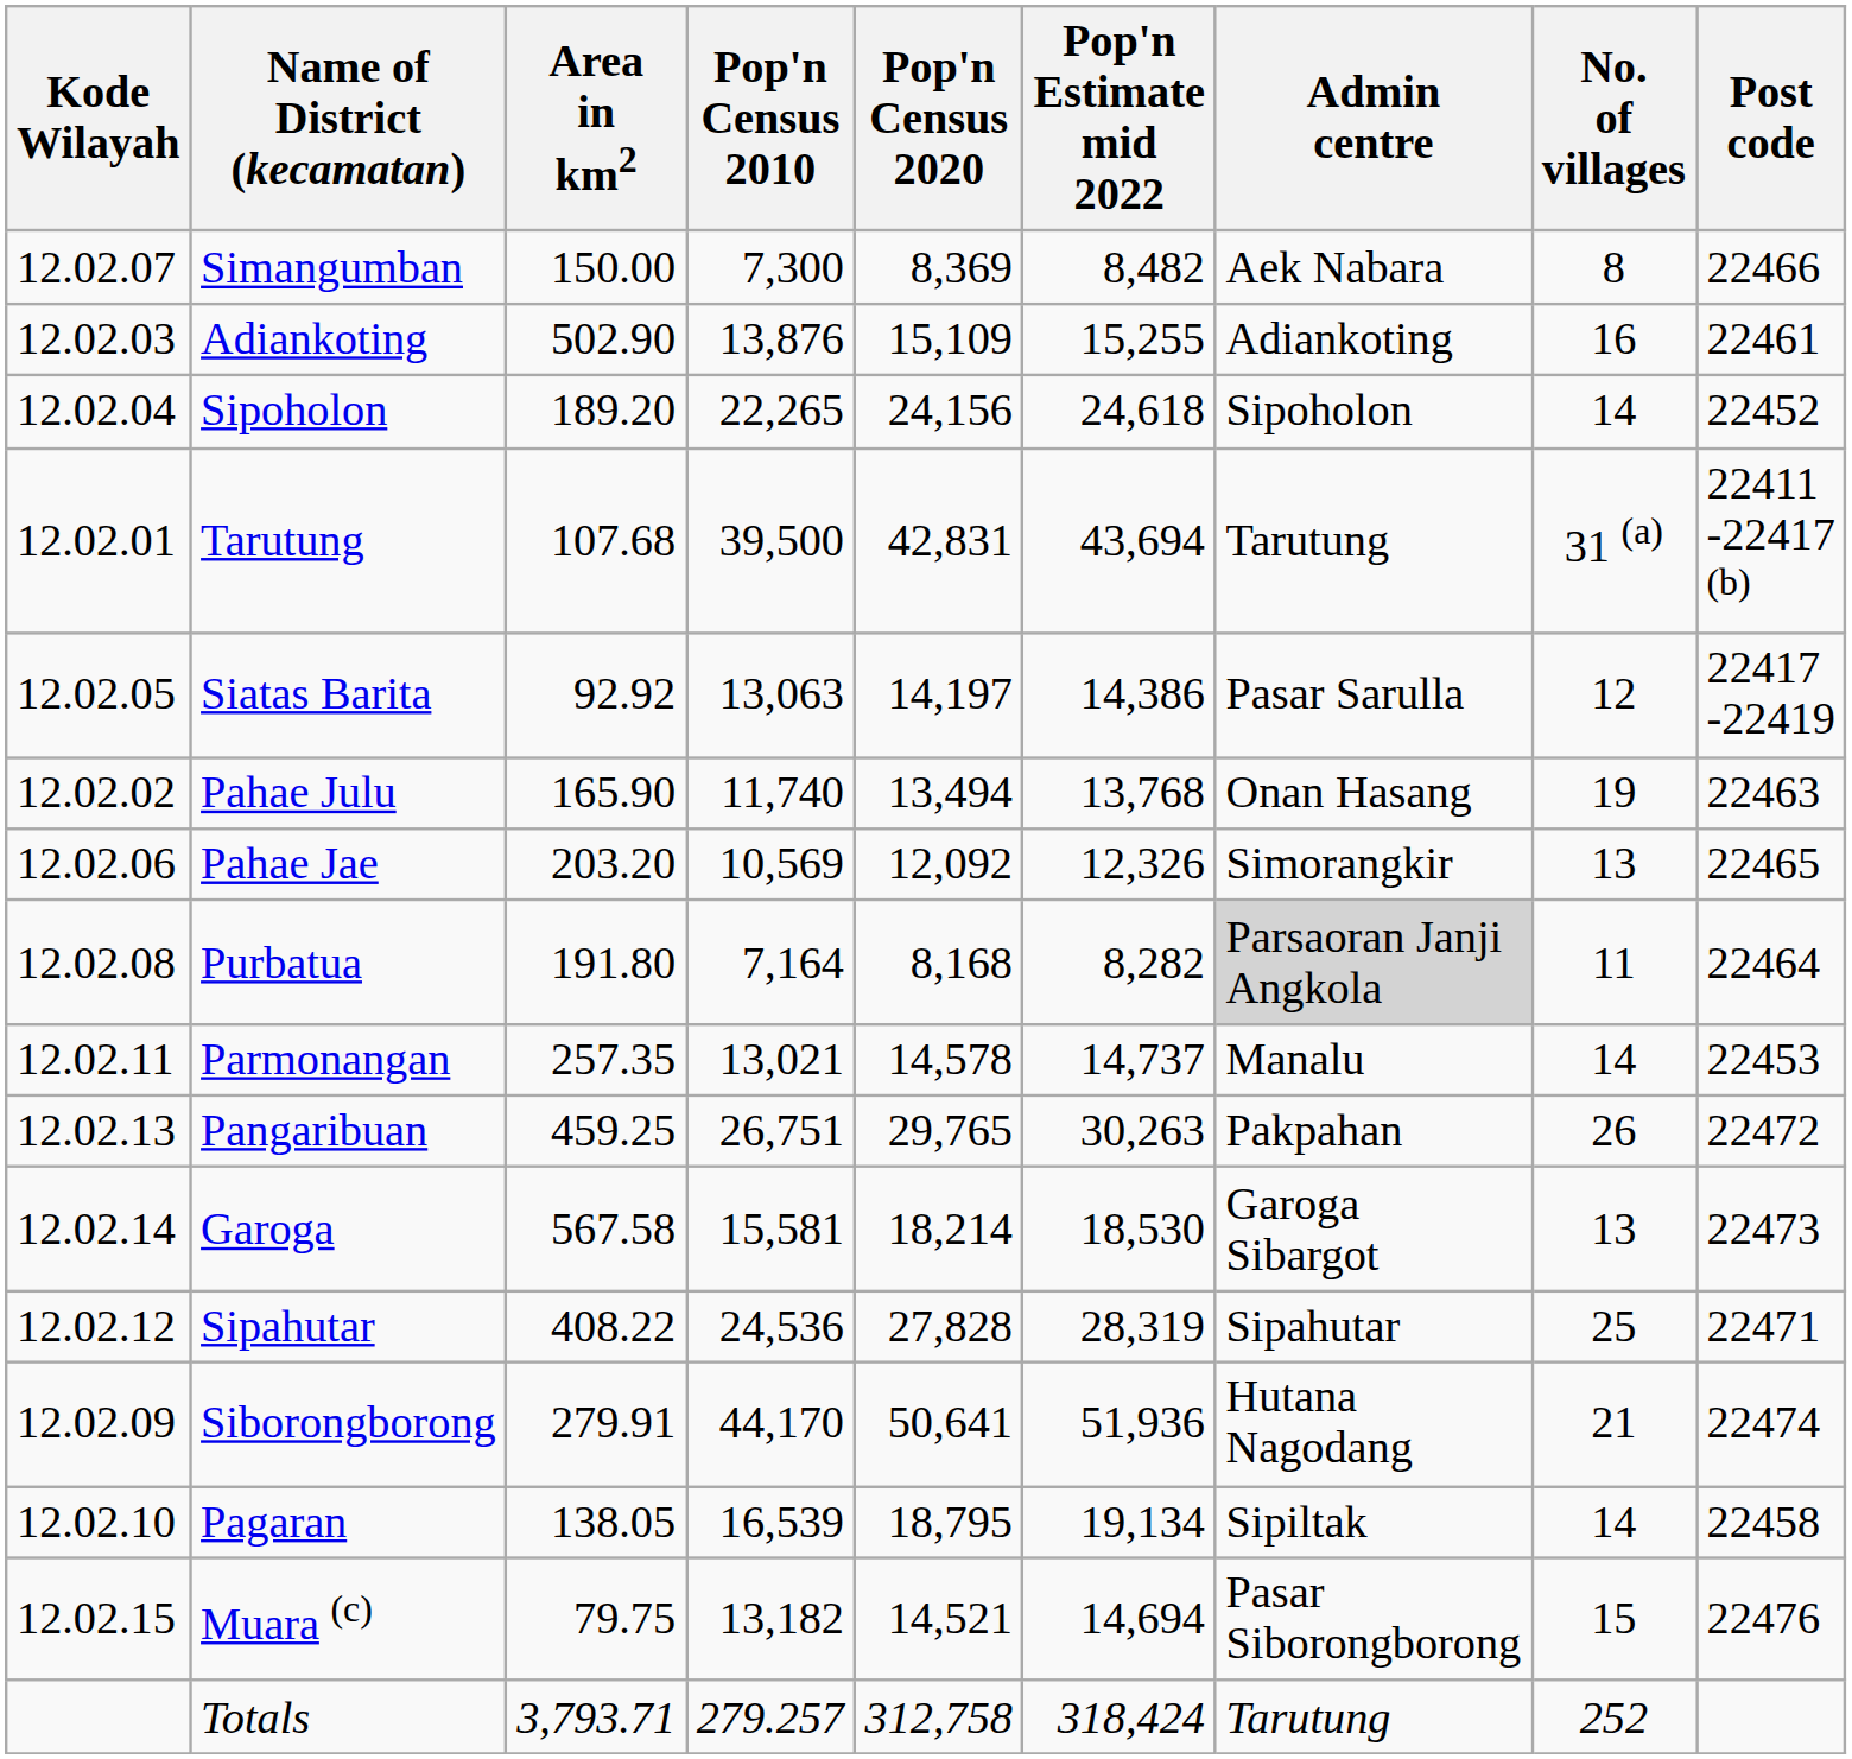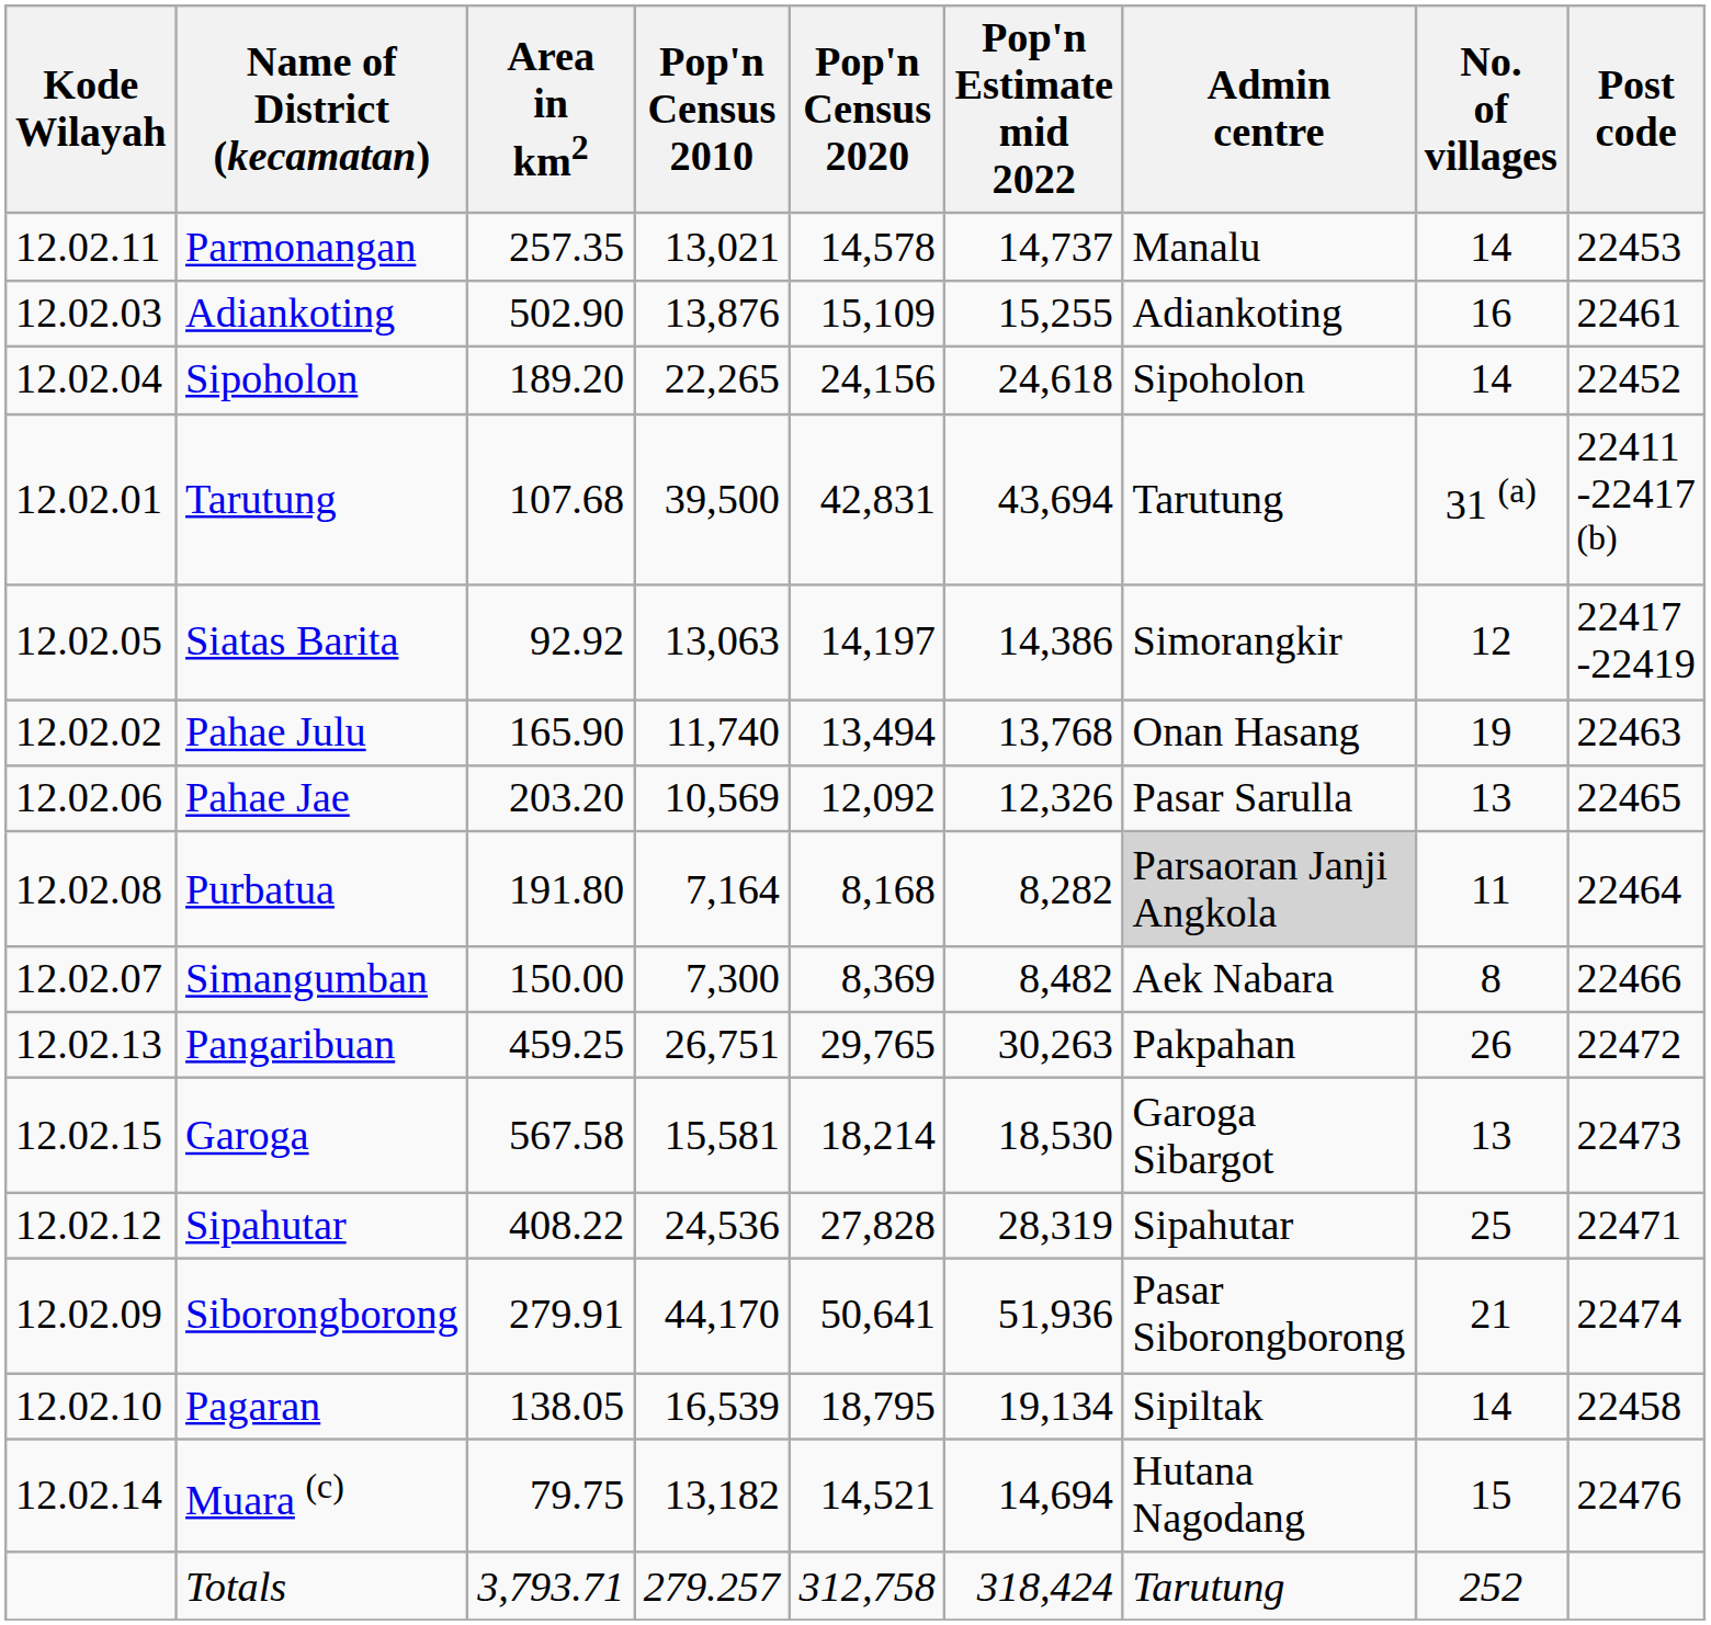 <table class="sortable wikitable">
 <tr>
 <th>Kode <br>Wilayah</th>
 <th>Name of<br>District<br>(<em>kecamatan</em>)</th>
 <th>Area<br>in <br>km<sup>2</sup></th>
 <th>Pop'n<br>Census<br>2010</th>
 <th>Pop'n<br>Census<br>2020</th>
 <th>Pop'n<br>Estimate<br>mid 2022</th>
 <th>Admin<br>centre</th>
 <th>No.<br>of<br>villages</th>
 <th>Post<br>code</th>
 </tr>
 <tr>
-<td>12.02.07</td>
-<td><a href='#'>Simangumban</a></td>
-<td align="right">150.00</td>
-<td align="right">7,300</td>
-<td align="right">8,369</td>
-<td align="right">8,482</td>
-<td>Aek Nabara</td>
-<td align="center">8</td>
-<td>22466</td>
+<td>12.02.11</td>
+<td><a href='#'>Parmonangan</a></td>
+<td align="right">257.35</td>
+<td align="right">13,021</td>
+<td align="right">14,578</td>
+<td align="right">14,737</td>
+<td>Manalu</td>
+<td align="center">14</td>
+<td>22453</td>
 </tr>
 <tr>
 <td>12.02.03</td>
 <td><a href='#'>Adiankoting</a></td>
 <td align="right">502.90</td>
 <td align="right">13,876</td>
 <td align="right">15,109</td>
 <td align="right">15,255</td>
 <td>Adiankoting</td>
 <td align="center">16</td>
 <td>22461</td>
 </tr>
 <tr>
 <td>12.02.04</td>
 <td><a href='#'>Sipoholon</a></td>
 <td align="right">189.20</td>
 <td align="right">22,265</td>
 <td align="right">24,156</td>
 <td align="right">24,618</td>
 <td>Sipoholon</td>
 <td align="center">14</td>
 <td>22452</td>
 </tr>
 <tr>
 <td>12.02.01</td>
 <td><a href='#'>Tarutung</a></td>
 <td align="right">107.68</td>
 <td align="right">39,500</td>
 <td align="right">42,831</td>
 <td align="right">43,694</td>
 <td>Tarutung</td>
 <td align="center">31 <sup>(a)</sup></td>
 <td>22411<br>-22417<br> <sup>(b)</sup></td>
 </tr>
 <tr>
 <td>12.02.05</td>
 <td><a href='#'>Siatas Barita</a></td>
 <td align="right">92.92</td>
 <td align="right">13,063</td>
 <td align="right">14,197</td>
 <td align="right">14,386</td>
-<td>Pasar Sarulla</td>
+<td>Simorangkir</td>
 <td align="center">12</td>
 <td>22417<br>-22419</td>
 </tr>
 <tr>
 <td>12.02.02</td>
 <td><a href='#'>Pahae Julu</a></td>
 <td align="right">165.90</td>
 <td align="right">11,740</td>
 <td align="right">13,494</td>
 <td align="right">13,768</td>
 <td>Onan Hasang</td>
 <td align="center">19</td>
 <td>22463</td>
 </tr>
 <tr>
 <td>12.02.06</td>
 <td><a href='#'>Pahae Jae</a></td>
 <td align="right">203.20</td>
 <td align="right">10,569</td>
 <td align="right">12,092</td>
 <td align="right">12,326</td>
-<td>Simorangkir</td>
+<td>Pasar Sarulla</td>
 <td align="center">13</td>
 <td>22465</td>
 </tr>
 <tr>
 <td>12.02.08</td>
 <td><a href='#'>Purbatua</a></td>
 <td align="right">191.80</td>
 <td align="right">7,164</td>
 <td align="right">8,168</td>
 <td align="right">8,282</td>
 <td style="background: lightgrey;">Parsaoran Janji<br> Angkola</td>
 <td align="center">11</td>
 <td>22464</td>
 </tr>
 <tr>
-<td>12.02.11</td>
-<td><a href='#'>Parmonangan</a></td>
-<td align="right">257.35</td>
-<td align="right">13,021</td>
-<td align="right">14,578</td>
-<td align="right">14,737</td>
-<td>Manalu</td>
-<td align="center">14</td>
-<td>22453</td>
+<td>12.02.07</td>
+<td><a href='#'>Simangumban</a></td>
+<td align="right">150.00</td>
+<td align="right">7,300</td>
+<td align="right">8,369</td>
+<td align="right">8,482</td>
+<td>Aek Nabara</td>
+<td align="center">8</td>
+<td>22466</td>
 </tr>
 <tr>
 <td>12.02.13</td>
 <td><a href='#'>Pangaribuan</a></td>
 <td align="right">459.25</td>
 <td align="right">26,751</td>
 <td align="right">29,765</td>
 <td align="right">30,263</td>
 <td>Pakpahan</td>
 <td align="center">26</td>
 <td>22472</td>
 </tr>
 <tr>
-<td>12.02.14</td>
+<td>12.02.15</td>
 <td><a href='#'>Garoga</a></td>
 <td align="right">567.58</td>
 <td align="right">15,581</td>
 <td align="right">18,214</td>
 <td align="right">18,530</td>
 <td>Garoga Sibargot</td>
 <td align="center">13</td>
 <td>22473</td>
 </tr>
 <tr>
 <td>12.02.12</td>
 <td><a href='#'>Sipahutar</a></td>
 <td align="right">408.22</td>
 <td align="right">24,536</td>
 <td align="right">27,828</td>
 <td align="right">28,319</td>
 <td>Sipahutar</td>
 <td align="center">25</td>
 <td>22471</td>
 </tr>
 <tr>
 <td>12.02.09</td>
 <td><a href='#'>Siborongborong</a></td>
 <td align="right">279.91</td>
 <td align="right">44,170</td>
 <td align="right">50,641</td>
 <td align="right">51,936</td>
-<td>Hutana <br>Nagodang</td>
+<td>Pasar<br> Siborongborong</td>
 <td align="center">21</td>
 <td>22474</td>
 </tr>
 <tr>
 <td>12.02.10</td>
 <td><a href='#'>Pagaran</a></td>
 <td align="right">138.05</td>
 <td align="right">16,539</td>
 <td align="right">18,795</td>
 <td align="right">19,134</td>
 <td>Sipiltak</td>
 <td align="center">14</td>
 <td>22458</td>
 </tr>
 <tr>
-<td>12.02.15</td>
+<td>12.02.14</td>
 <td><a href='#'>Muara</a> <sup>(c)</sup></td>
 <td align="right">79.75</td>
 <td align="right">13,182</td>
 <td align="right">14,521</td>
 <td align="right">14,694</td>
-<td>Pasar<br> Siborongborong</td>
+<td>Hutana <br>Nagodang</td>
 <td align="center">15</td>
 <td>22476</td>
 </tr>
 <tr>
 <td></td>
 <td><em>Totals</em></td>
 <td align="right"><em>3,793.71</em></td>
 <td align="right"><em>279.257</em></td>
 <td align="right"><em>312,758</em></td>
 <td align="right"><em>318,424</em></td>
 <td><em>Tarutung</em></td>
 <td align="center"><em>252</em></td>
 <td></td>
 </tr>
 </table>
